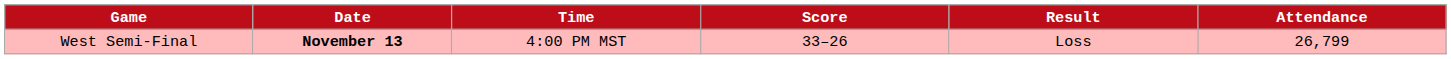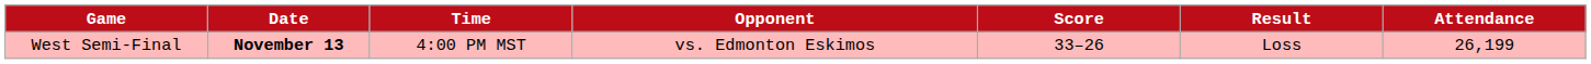 <table class="wikitable sortable">
 <tr>
 <th style="background:#bd0d18;color:#FFFFFF;"  width="10%">Game</th>
 <th style="background:#bd0d18;color:#FFFFFF;"  width="8%">Date</th>
 <th style="background:#bd0d18;color:#FFFFFF;"  width="10%">Time</th>
+<th style="background:#bd0d18;color:#FFFFFF;"  width="20%">Opponent</th>
 <th style="background:#bd0d18;color:#FFFFFF;"  width="10%">Score</th>
 <th style="background:#bd0d18;color:#FFFFFF;"  width="10%">Result</th>
 <th style="background:#bd0d18;color:#FFFFFF;"  width="10%">Attendance</th>
 </tr>
 <tr align="center" bgcolor="#ffbbbb">
 <td>West Semi-Final</td>
 <td><strong>November 13</strong></td>
 <td>4:00 PM MST</td>
+<td>vs. Edmonton Eskimos</td>
 <td>33–26</td>
 <td>Loss</td>
-<td>26,799</td>
+<td>26,199</td>
 </tr>
 </table>
